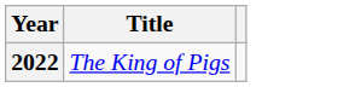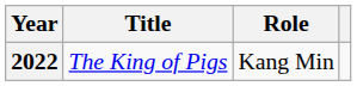 <table class="wikitable plainrowheaders">
 <tr>
 <th scope="col">Year</th>
 <th scope="col">Title</th>
+<th scope="col">Role</th>
 <th scope="col" class="unsortable"></th>
 </tr>
 <tr>
 <th scope="row">2022</th>
 <td><em><a href='#'>The King of Pigs</a></em></td>
+<td>Kang Min</td>
 <td></td>
 </tr>
 </table>
